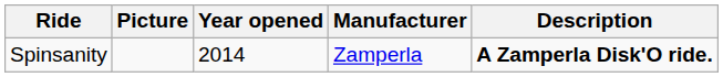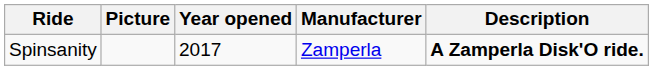 <table class="wikitable">
 <tr>
 <th>Ride</th>
 <th>Picture</th>
 <th>Year opened</th>
 <th>Manufacturer</th>
 <th>Description</th>
 </tr>
 <tr>
 <td>Spinsanity</td>
 <td></td>
-<td>2014</td>
+<td>2017</td>
 <td><a href='#'>Zamperla</a></td>
 <td><strong>A Zamperla Disk'O ride.</strong></td>
 </tr>
 </table>
